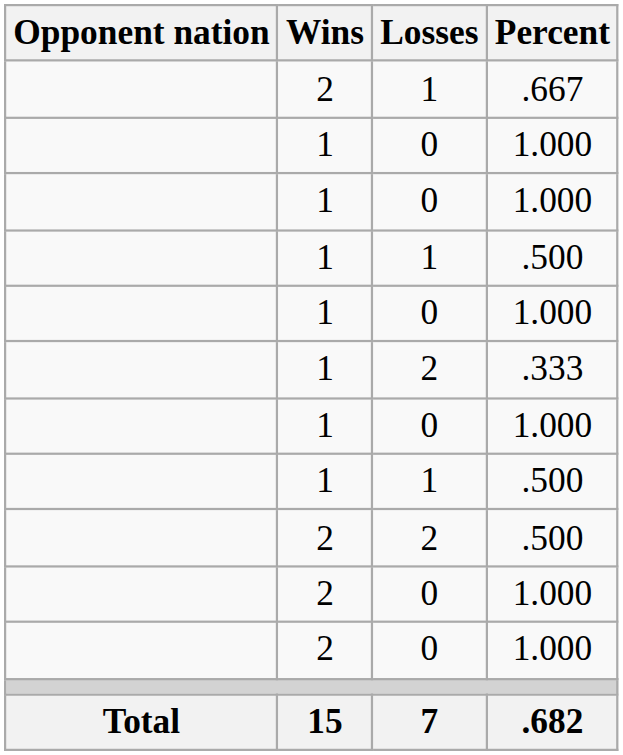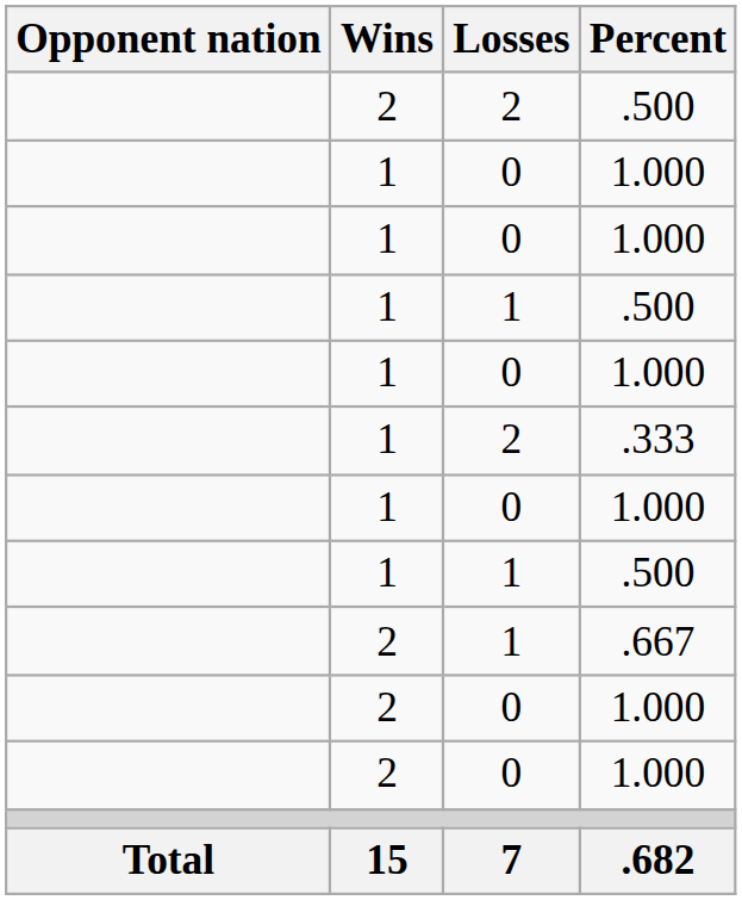 <table class=wikitable>
 <tr>
 <th>Opponent nation</th>
 <th>Wins</th>
 <th>Losses</th>
 <th>Percent</th>
 </tr>
 <tr align=center>
 <td align=left></td>
 <td>2</td>
-<td>1</td>
-<td>.667</td>
+<td>2</td>
+<td>.500</td>
 </tr>
 <tr align=center>
 <td align=left></td>
 <td>1</td>
 <td>0</td>
 <td>1.000</td>
 </tr>
 <tr align=center>
 <td align=left></td>
 <td>1</td>
 <td>0</td>
 <td>1.000</td>
 </tr>
 <tr align=center>
 <td align=left></td>
 <td>1</td>
 <td>1</td>
 <td>.500</td>
 </tr>
 <tr align=center>
 <td align=left></td>
 <td>1</td>
 <td>0</td>
 <td>1.000</td>
 </tr>
 <tr align=center>
 <td align=left></td>
 <td>1</td>
 <td>2</td>
 <td>.333</td>
 </tr>
 <tr align=center>
 <td align=left></td>
 <td>1</td>
 <td>0</td>
 <td>1.000</td>
 </tr>
 <tr align=center>
 <td align=left></td>
 <td>1</td>
 <td>1</td>
 <td>.500</td>
 </tr>
 <tr align=center>
 <td align=left></td>
 <td>2</td>
-<td>2</td>
-<td>.500</td>
+<td>1</td>
+<td>.667</td>
 </tr>
 <tr align=center>
 <td align=left></td>
 <td>2</td>
 <td>0</td>
 <td>1.000</td>
 </tr>
 <tr align=center>
 <td align=left></td>
 <td>2</td>
 <td>0</td>
 <td>1.000</td>
 </tr>
 <tr>
 <td colspan=4 bgcolor=lightgray></td>
 </tr>
 <tr>
 <th>Total</th>
 <th>15</th>
 <th>7</th>
 <th>.682</th>
 </tr>
 </table>
